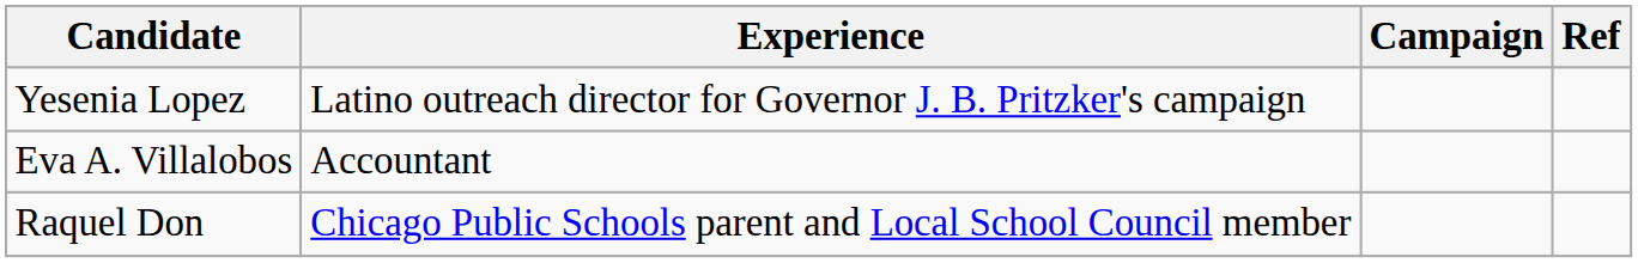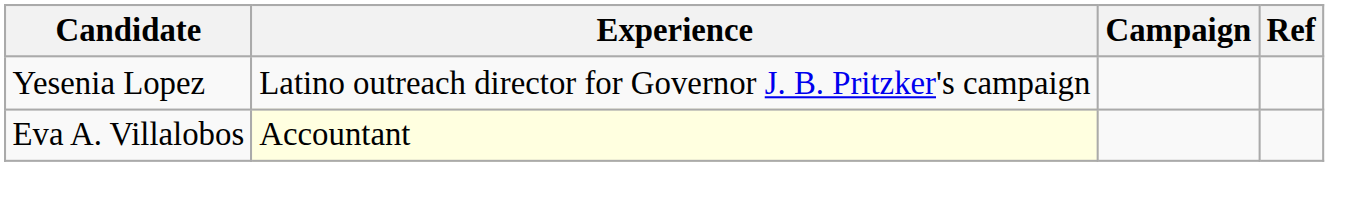 <table class="wikitable">
 <tr>
 <th>Candidate</th>
 <th>Experience</th>
 <th>Campaign</th>
 <th>Ref</th>
 </tr>
 <tr>
 <td>Yesenia Lopez</td>
 <td>Latino outreach director for Governor <a href='#'>J. B. Pritzker</a>'s campaign</td>
 <td></td>
 <td></td>
 </tr>
 <tr>
 <td>Eva A. Villalobos</td>
-<td>Accountant</td>
-<td></td>
-<td></td>
-</tr>
-<tr>
-<td>Raquel Don</td>
-<td><a href='#'>Chicago Public Schools</a> parent and <a href='#'>Local School Council</a> member</td>
+<td style="background: lightyellow;">Accountant</td>
 <td></td>
 <td></td>
 </tr>
 </table>
